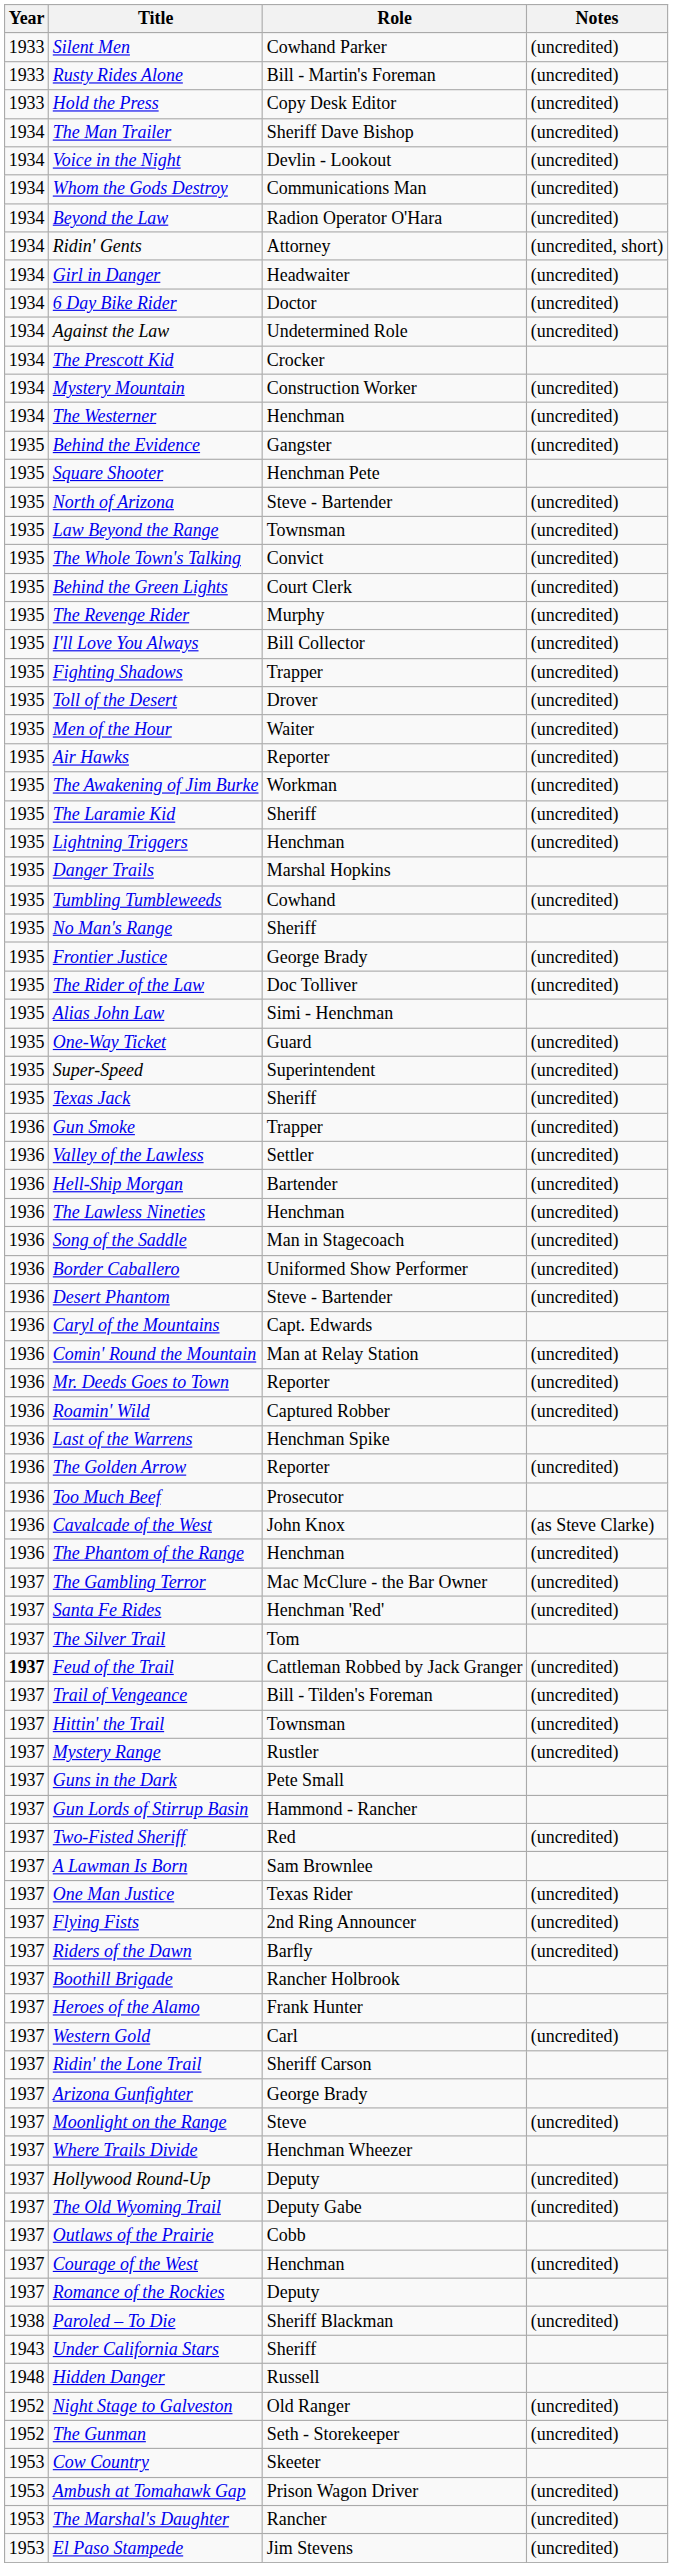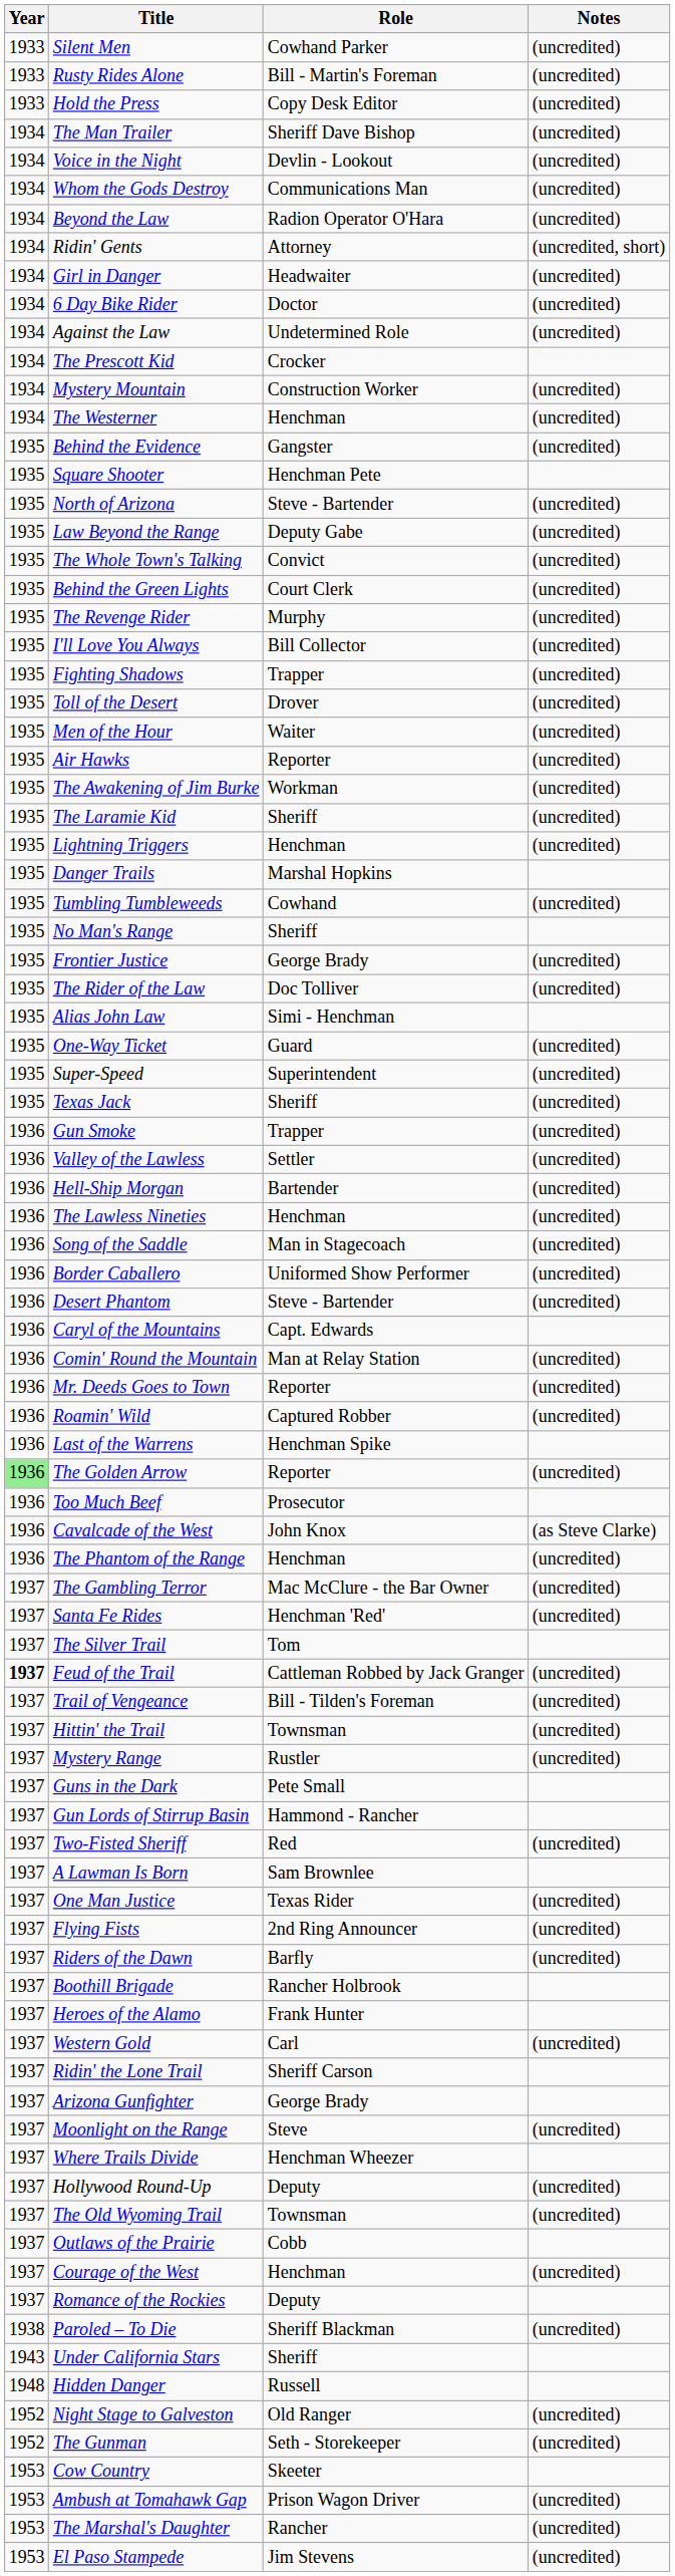 <table class="wikitable sortable">
 <tr>
 <th>Year</th>
 <th>Title</th>
 <th>Role</th>
 <th class="unsortable">Notes</th>
 </tr>
 <tr>
 <td>1933</td>
 <td><em><a href='#'>Silent Men</a></em></td>
 <td>Cowhand Parker</td>
 <td>(uncredited)</td>
 </tr>
 <tr>
 <td>1933</td>
 <td><em><a href='#'>Rusty Rides Alone</a></em></td>
 <td>Bill - Martin's Foreman</td>
 <td>(uncredited)</td>
 </tr>
 <tr>
 <td>1933</td>
 <td><em><a href='#'>Hold the Press</a></em></td>
 <td>Copy Desk Editor</td>
 <td>(uncredited)</td>
 </tr>
 <tr>
 <td>1934</td>
 <td><em><a href='#'>The Man Trailer</a></em></td>
 <td>Sheriff Dave Bishop</td>
 <td>(uncredited)</td>
 </tr>
 <tr>
 <td>1934</td>
 <td><em><a href='#'>Voice in the Night</a></em></td>
 <td>Devlin - Lookout</td>
 <td>(uncredited)</td>
 </tr>
 <tr>
 <td>1934</td>
 <td><em><a href='#'>Whom the Gods Destroy</a></em></td>
 <td>Communications Man</td>
 <td>(uncredited)</td>
 </tr>
 <tr>
 <td>1934</td>
 <td><em><a href='#'>Beyond the Law</a></em></td>
 <td>Radion Operator O'Hara</td>
 <td>(uncredited)</td>
 </tr>
 <tr>
 <td>1934</td>
 <td><em>Ridin' Gents</em></td>
 <td>Attorney</td>
 <td>(uncredited, short)</td>
 </tr>
 <tr>
 <td>1934</td>
 <td><em><a href='#'>Girl in Danger</a></em></td>
 <td>Headwaiter</td>
 <td>(uncredited)</td>
 </tr>
 <tr>
 <td>1934</td>
 <td><em><a href='#'>6 Day Bike Rider</a></em></td>
 <td>Doctor</td>
 <td>(uncredited)</td>
 </tr>
 <tr>
 <td>1934</td>
 <td><em>Against the Law</em></td>
 <td>Undetermined Role</td>
 <td>(uncredited)</td>
 </tr>
 <tr>
 <td>1934</td>
 <td><em><a href='#'>The Prescott Kid</a></em></td>
 <td>Crocker</td>
 <td></td>
 </tr>
 <tr>
 <td>1934</td>
 <td><em><a href='#'>Mystery Mountain</a></em></td>
 <td>Construction Worker</td>
 <td>(uncredited)</td>
 </tr>
 <tr>
 <td>1934</td>
 <td><em><a href='#'>The Westerner</a></em></td>
 <td>Henchman</td>
 <td>(uncredited)</td>
 </tr>
 <tr>
 <td>1935</td>
 <td><em><a href='#'>Behind the Evidence</a></em></td>
 <td>Gangster</td>
 <td>(uncredited)</td>
 </tr>
 <tr>
 <td>1935</td>
 <td><em><a href='#'>Square Shooter</a></em></td>
 <td>Henchman Pete</td>
 <td></td>
 </tr>
 <tr>
 <td>1935</td>
 <td><em><a href='#'>North of Arizona</a></em></td>
 <td>Steve - Bartender</td>
 <td>(uncredited)</td>
 </tr>
 <tr>
 <td>1935</td>
 <td><em><a href='#'>Law Beyond the Range</a></em></td>
-<td>Townsman</td>
+<td>Deputy Gabe</td>
 <td>(uncredited)</td>
 </tr>
 <tr>
 <td>1935</td>
 <td><em><a href='#'>The Whole Town's Talking</a></em></td>
 <td>Convict</td>
 <td>(uncredited)</td>
 </tr>
 <tr>
 <td>1935</td>
 <td><em><a href='#'>Behind the Green Lights</a></em></td>
 <td>Court Clerk</td>
 <td>(uncredited)</td>
 </tr>
 <tr>
 <td>1935</td>
 <td><em><a href='#'>The Revenge Rider</a></em></td>
 <td>Murphy</td>
 <td>(uncredited)</td>
 </tr>
 <tr>
 <td>1935</td>
 <td><em><a href='#'>I'll Love You Always</a></em></td>
 <td>Bill Collector</td>
 <td>(uncredited)</td>
 </tr>
 <tr>
 <td>1935</td>
 <td><em><a href='#'>Fighting Shadows</a></em></td>
 <td>Trapper</td>
 <td>(uncredited)</td>
 </tr>
 <tr>
 <td>1935</td>
 <td><em><a href='#'>Toll of the Desert</a></em></td>
 <td>Drover</td>
 <td>(uncredited)</td>
 </tr>
 <tr>
 <td>1935</td>
 <td><em><a href='#'>Men of the Hour</a></em></td>
 <td>Waiter</td>
 <td>(uncredited)</td>
 </tr>
 <tr>
 <td>1935</td>
 <td><em><a href='#'>Air Hawks</a></em></td>
 <td>Reporter</td>
 <td>(uncredited)</td>
 </tr>
 <tr>
 <td>1935</td>
 <td><em><a href='#'>The Awakening of Jim Burke</a></em></td>
 <td>Workman</td>
 <td>(uncredited)</td>
 </tr>
 <tr>
 <td>1935</td>
 <td><em><a href='#'>The Laramie Kid</a></em></td>
 <td>Sheriff</td>
 <td>(uncredited)</td>
 </tr>
 <tr>
 <td>1935</td>
 <td><em><a href='#'>Lightning Triggers</a></em></td>
 <td>Henchman</td>
 <td>(uncredited)</td>
 </tr>
 <tr>
 <td>1935</td>
 <td><em><a href='#'>Danger Trails</a></em></td>
 <td>Marshal Hopkins</td>
 <td></td>
 </tr>
 <tr>
 <td>1935</td>
 <td><em><a href='#'>Tumbling Tumbleweeds</a></em></td>
 <td>Cowhand</td>
 <td>(uncredited)</td>
 </tr>
 <tr>
 <td>1935</td>
 <td><em><a href='#'>No Man's Range</a></em></td>
 <td>Sheriff</td>
 <td></td>
 </tr>
 <tr>
 <td>1935</td>
 <td><em><a href='#'>Frontier Justice</a></em></td>
 <td>George Brady</td>
 <td>(uncredited)</td>
 </tr>
 <tr>
 <td>1935</td>
 <td><em><a href='#'>The Rider of the Law</a></em></td>
 <td>Doc Tolliver</td>
 <td>(uncredited)</td>
 </tr>
 <tr>
 <td>1935</td>
 <td><em><a href='#'>Alias John Law</a></em></td>
 <td>Simi - Henchman</td>
 <td></td>
 </tr>
 <tr>
 <td>1935</td>
 <td><em><a href='#'>One-Way Ticket</a></em></td>
 <td>Guard</td>
 <td>(uncredited)</td>
 </tr>
 <tr>
 <td>1935</td>
 <td><em>Super-Speed</em></td>
 <td>Superintendent</td>
 <td>(uncredited)</td>
 </tr>
 <tr>
 <td>1935</td>
 <td><em><a href='#'>Texas Jack</a></em></td>
 <td>Sheriff</td>
 <td>(uncredited)</td>
 </tr>
 <tr>
 <td>1936</td>
 <td><em><a href='#'>Gun Smoke</a></em></td>
 <td>Trapper</td>
 <td>(uncredited)</td>
 </tr>
 <tr>
 <td>1936</td>
 <td><em><a href='#'>Valley of the Lawless</a></em></td>
 <td>Settler</td>
 <td>(uncredited)</td>
 </tr>
 <tr>
 <td>1936</td>
 <td><em><a href='#'>Hell-Ship Morgan</a></em></td>
 <td>Bartender</td>
 <td>(uncredited)</td>
 </tr>
 <tr>
 <td>1936</td>
 <td><em><a href='#'>The Lawless Nineties</a></em></td>
 <td>Henchman</td>
 <td>(uncredited)</td>
 </tr>
 <tr>
 <td>1936</td>
 <td><em><a href='#'>Song of the Saddle</a></em></td>
 <td>Man in Stagecoach</td>
 <td>(uncredited)</td>
 </tr>
 <tr>
 <td>1936</td>
 <td><em><a href='#'>Border Caballero</a></em></td>
 <td>Uniformed Show Performer</td>
 <td>(uncredited)</td>
 </tr>
 <tr>
 <td>1936</td>
 <td><em><a href='#'>Desert Phantom</a></em></td>
 <td>Steve - Bartender</td>
 <td>(uncredited)</td>
 </tr>
 <tr>
 <td>1936</td>
 <td><em><a href='#'>Caryl of the Mountains</a></em></td>
 <td>Capt. Edwards</td>
 <td></td>
 </tr>
 <tr>
 <td>1936</td>
 <td><em><a href='#'>Comin' Round the Mountain</a></em></td>
 <td>Man at Relay Station</td>
 <td>(uncredited)</td>
 </tr>
 <tr>
 <td>1936</td>
 <td><em><a href='#'>Mr. Deeds Goes to Town</a></em></td>
 <td>Reporter</td>
 <td>(uncredited)</td>
 </tr>
 <tr>
 <td>1936</td>
 <td><em><a href='#'>Roamin' Wild</a></em></td>
 <td>Captured Robber</td>
 <td>(uncredited)</td>
 </tr>
 <tr>
 <td>1936</td>
 <td><em><a href='#'>Last of the Warrens</a></em></td>
 <td>Henchman Spike</td>
 <td></td>
 </tr>
 <tr>
-<td>1936</td>
+<td style="background: lightgreen;">1936</td>
 <td><em><a href='#'>The Golden Arrow</a></em></td>
 <td>Reporter</td>
 <td>(uncredited)</td>
 </tr>
 <tr>
 <td>1936</td>
 <td><em><a href='#'>Too Much Beef</a></em></td>
 <td>Prosecutor</td>
 <td></td>
 </tr>
 <tr>
 <td>1936</td>
 <td><em><a href='#'>Cavalcade of the West</a></em></td>
 <td>John Knox</td>
 <td>(as Steve Clarke)</td>
 </tr>
 <tr>
 <td>1936</td>
 <td><em><a href='#'>The Phantom of the Range</a></em></td>
 <td>Henchman</td>
 <td>(uncredited)</td>
 </tr>
 <tr>
 <td>1937</td>
 <td><em><a href='#'>The Gambling Terror</a></em></td>
 <td>Mac McClure - the Bar Owner</td>
 <td>(uncredited)</td>
 </tr>
 <tr>
 <td>1937</td>
 <td><em><a href='#'>Santa Fe Rides</a></em></td>
 <td>Henchman 'Red'</td>
 <td>(uncredited)</td>
 </tr>
 <tr>
 <td>1937</td>
 <td><em><a href='#'>The Silver Trail</a></em></td>
 <td>Tom</td>
 <td></td>
 </tr>
 <tr>
 <td><strong>1937</strong></td>
 <td><em><a href='#'>Feud of the Trail</a></em></td>
 <td>Cattleman Robbed by Jack Granger</td>
 <td>(uncredited)</td>
 </tr>
 <tr>
 <td>1937</td>
 <td><em><a href='#'>Trail of Vengeance</a></em></td>
 <td>Bill - Tilden's Foreman</td>
 <td>(uncredited)</td>
 </tr>
 <tr>
 <td>1937</td>
 <td><em><a href='#'>Hittin' the Trail</a></em></td>
 <td>Townsman</td>
 <td>(uncredited)</td>
 </tr>
 <tr>
 <td>1937</td>
 <td><em><a href='#'>Mystery Range</a></em></td>
 <td>Rustler</td>
 <td>(uncredited)</td>
 </tr>
 <tr>
 <td>1937</td>
 <td><em><a href='#'>Guns in the Dark</a></em></td>
 <td>Pete Small</td>
 <td></td>
 </tr>
 <tr>
 <td>1937</td>
 <td><em><a href='#'>Gun Lords of Stirrup Basin</a></em></td>
 <td>Hammond - Rancher</td>
 <td></td>
 </tr>
 <tr>
 <td>1937</td>
 <td><em><a href='#'>Two-Fisted Sheriff</a></em></td>
 <td>Red</td>
 <td>(uncredited)</td>
 </tr>
 <tr>
 <td>1937</td>
 <td><em><a href='#'>A Lawman Is Born</a></em></td>
 <td>Sam Brownlee</td>
 <td></td>
 </tr>
 <tr>
 <td>1937</td>
 <td><em><a href='#'>One Man Justice</a></em></td>
 <td>Texas Rider</td>
 <td>(uncredited)</td>
 </tr>
 <tr>
 <td>1937</td>
 <td><em><a href='#'>Flying Fists</a></em></td>
 <td>2nd Ring Announcer</td>
 <td>(uncredited)</td>
 </tr>
 <tr>
 <td>1937</td>
 <td><em><a href='#'>Riders of the Dawn</a></em></td>
 <td>Barfly</td>
 <td>(uncredited)</td>
 </tr>
 <tr>
 <td>1937</td>
 <td><em><a href='#'>Boothill Brigade</a></em></td>
 <td>Rancher Holbrook</td>
 <td></td>
 </tr>
 <tr>
 <td>1937</td>
 <td><em><a href='#'>Heroes of the Alamo</a></em></td>
 <td>Frank Hunter</td>
 <td></td>
 </tr>
 <tr>
 <td>1937</td>
 <td><em><a href='#'>Western Gold</a></em></td>
 <td>Carl</td>
 <td>(uncredited)</td>
 </tr>
 <tr>
 <td>1937</td>
 <td><em><a href='#'>Ridin' the Lone Trail</a></em></td>
 <td>Sheriff Carson</td>
 <td></td>
 </tr>
 <tr>
 <td>1937</td>
 <td><em><a href='#'>Arizona Gunfighter</a></em></td>
 <td>George Brady</td>
 <td></td>
 </tr>
 <tr>
 <td>1937</td>
 <td><em><a href='#'>Moonlight on the Range</a></em></td>
 <td>Steve</td>
 <td>(uncredited)</td>
 </tr>
 <tr>
 <td>1937</td>
 <td><em><a href='#'>Where Trails Divide</a></em></td>
 <td>Henchman Wheezer</td>
 <td></td>
 </tr>
 <tr>
 <td>1937</td>
 <td><em>Hollywood Round-Up</em></td>
 <td>Deputy</td>
 <td>(uncredited)</td>
 </tr>
 <tr>
 <td>1937</td>
 <td><em><a href='#'>The Old Wyoming Trail</a></em></td>
-<td>Deputy Gabe</td>
+<td>Townsman</td>
 <td>(uncredited)</td>
 </tr>
 <tr>
 <td>1937</td>
 <td><em><a href='#'>Outlaws of the Prairie</a></em></td>
 <td>Cobb</td>
 <td></td>
 </tr>
 <tr>
 <td>1937</td>
 <td><em><a href='#'>Courage of the West</a></em></td>
 <td>Henchman</td>
 <td>(uncredited)</td>
 </tr>
 <tr>
 <td>1937</td>
 <td><em><a href='#'>Romance of the Rockies</a></em></td>
 <td>Deputy</td>
 <td></td>
 </tr>
 <tr>
 <td>1938</td>
 <td><em><a href='#'>Paroled – To Die</a></em></td>
 <td>Sheriff Blackman</td>
 <td>(uncredited)</td>
 </tr>
 <tr>
 <td>1943</td>
 <td><em><a href='#'>Under California Stars</a></em></td>
 <td>Sheriff</td>
 <td></td>
 </tr>
 <tr>
 <td>1948</td>
 <td><em><a href='#'>Hidden Danger</a></em></td>
 <td>Russell</td>
 <td></td>
 </tr>
 <tr>
 <td>1952</td>
 <td><em><a href='#'>Night Stage to Galveston</a></em></td>
 <td>Old Ranger</td>
 <td>(uncredited)</td>
 </tr>
 <tr>
 <td>1952</td>
 <td><em><a href='#'>The Gunman</a></em></td>
 <td>Seth - Storekeeper</td>
 <td>(uncredited)</td>
 </tr>
 <tr>
 <td>1953</td>
 <td><em><a href='#'>Cow Country</a></em></td>
 <td>Skeeter</td>
 <td></td>
 </tr>
 <tr>
 <td>1953</td>
 <td><em><a href='#'>Ambush at Tomahawk Gap</a></em></td>
 <td>Prison Wagon Driver</td>
 <td>(uncredited)</td>
 </tr>
 <tr>
 <td>1953</td>
 <td><em><a href='#'>The Marshal's Daughter</a></em></td>
 <td>Rancher</td>
 <td>(uncredited)</td>
 </tr>
 <tr>
 <td>1953</td>
 <td><em><a href='#'>El Paso Stampede</a></em></td>
 <td>Jim Stevens</td>
 <td>(uncredited)</td>
 </tr>
 </table>
